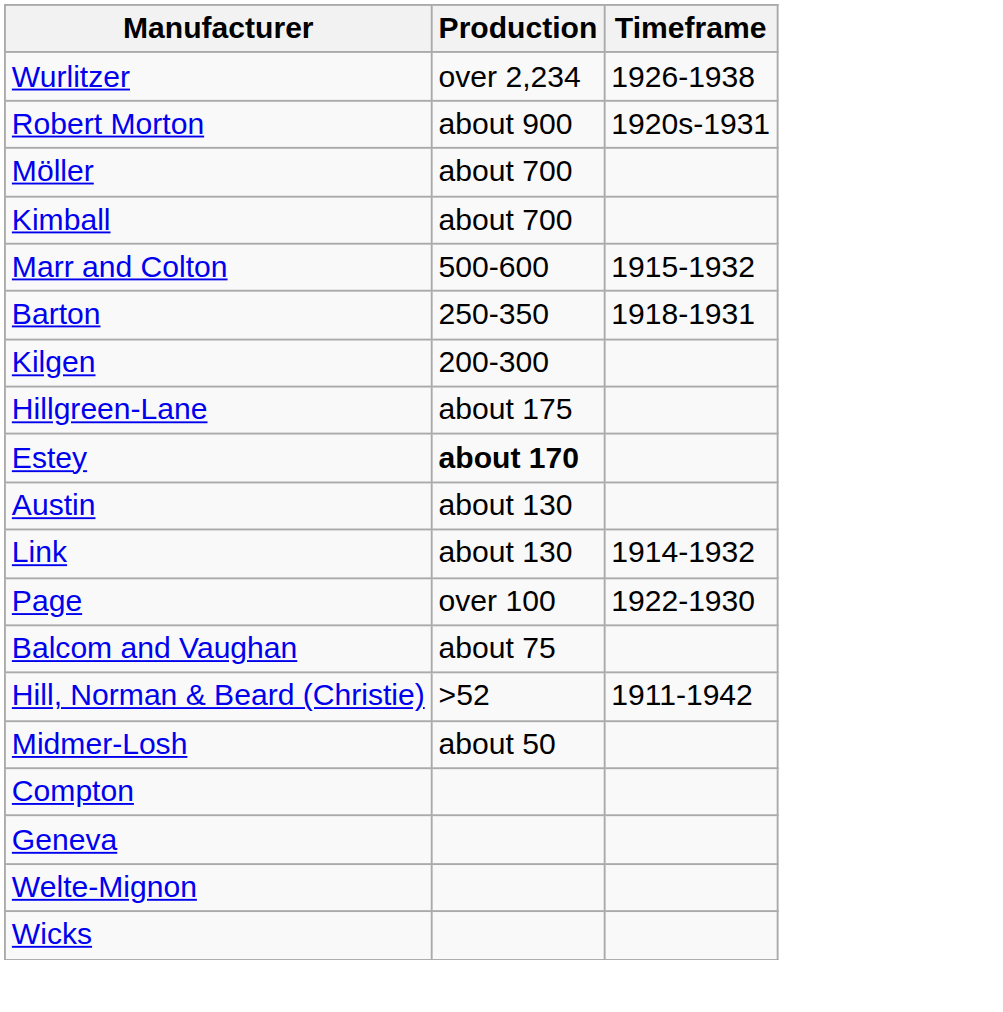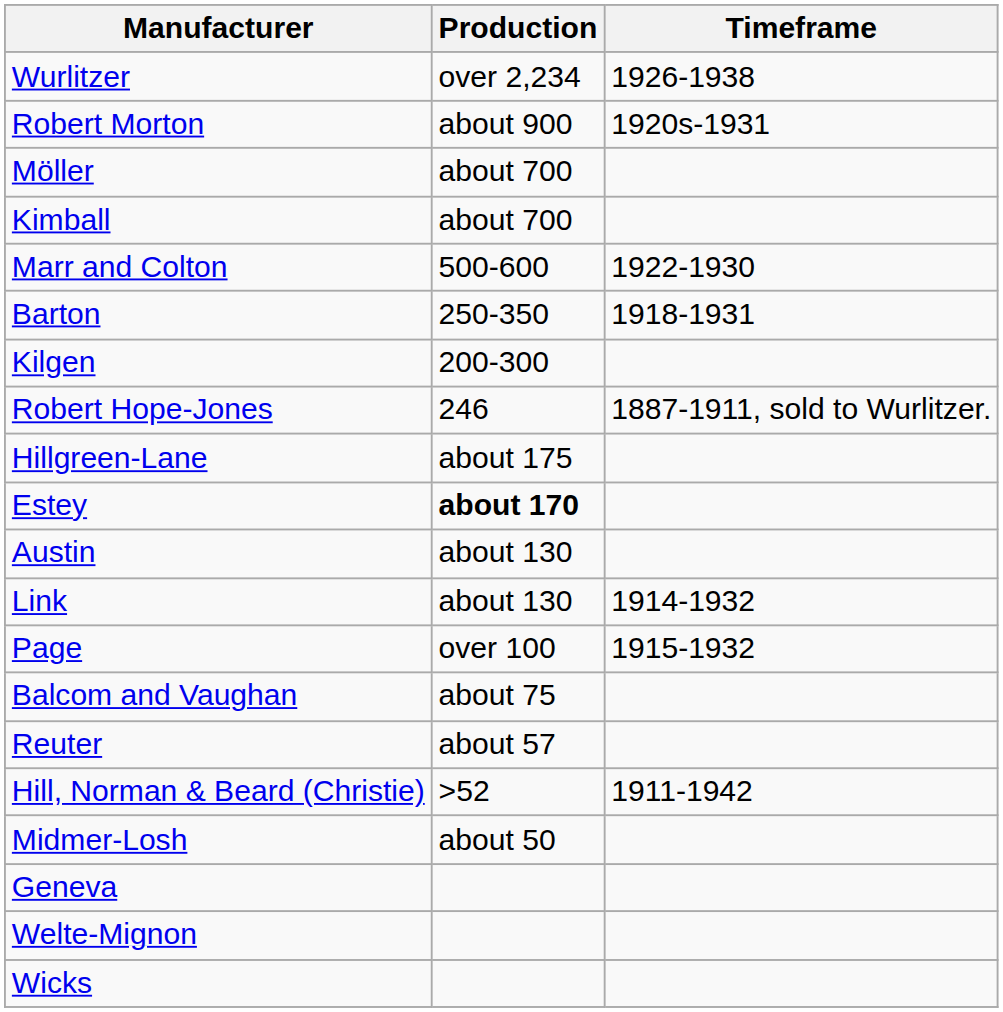 <table class="wikitable">
 <tr>
 <th>Manufacturer</th>
 <th>Production</th>
 <th>Timeframe</th>
 </tr>
 <tr>
 <td><a href='#'>Wurlitzer</a></td>
 <td>over 2,234</td>
 <td>1926-1938</td>
 </tr>
 <tr>
 <td><a href='#'>Robert Morton</a></td>
 <td>about 900</td>
 <td>1920s-1931</td>
 </tr>
 <tr>
 <td><a href='#'>Möller</a></td>
 <td>about 700</td>
 <td></td>
 </tr>
 <tr>
 <td><a href='#'>Kimball</a></td>
 <td>about 700</td>
 <td></td>
 </tr>
 <tr>
 <td><a href='#'>Marr and Colton</a></td>
 <td>500-600</td>
-<td>1915-1932</td>
+<td>1922-1930</td>
 </tr>
 <tr>
 <td><a href='#'>Barton</a></td>
 <td>250-350</td>
 <td>1918-1931</td>
 </tr>
 <tr>
 <td><a href='#'>Kilgen</a></td>
 <td>200-300</td>
 <td></td>
+</tr>
+<tr>
+<td><a href='#'>Robert Hope-Jones</a></td>
+<td>246</td>
+<td>1887-1911, sold to Wurlitzer.</td>
 </tr>
 <tr>
 <td><a href='#'>Hillgreen-Lane</a></td>
 <td>about 175</td>
 <td></td>
 </tr>
 <tr>
 <td><a href='#'>Estey</a></td>
 <td><strong>about 170</strong></td>
 <td></td>
 </tr>
 <tr>
 <td><a href='#'>Austin</a></td>
 <td>about 130</td>
 <td></td>
 </tr>
 <tr>
 <td><a href='#'>Link</a></td>
 <td>about 130</td>
 <td>1914-1932</td>
 </tr>
 <tr>
 <td><a href='#'>Page</a></td>
 <td>over 100</td>
-<td>1922-1930</td>
+<td>1915-1932</td>
 </tr>
 <tr>
 <td><a href='#'>Balcom and Vaughan</a></td>
 <td>about 75</td>
+<td></td>
+</tr>
+<tr>
+<td><a href='#'>Reuter</a></td>
+<td>about 57</td>
 <td></td>
 </tr>
 <tr>
 <td><a href='#'>Hill, Norman & Beard (Christie)</a></td>
 <td>>52</td>
 <td>1911-1942</td>
 </tr>
 <tr>
 <td><a href='#'>Midmer-Losh</a></td>
 <td>about 50</td>
-<td></td>
-</tr>
-<tr>
-<td><a href='#'>Compton</a></td>
-<td></td>
 <td></td>
 </tr>
 <tr>
 <td><a href='#'>Geneva</a></td>
 <td></td>
 <td></td>
 </tr>
 <tr>
 <td><a href='#'>Welte-Mignon</a></td>
 <td></td>
 <td></td>
 </tr>
 <tr>
 <td><a href='#'>Wicks</a></td>
 <td></td>
 <td></td>
 </tr>
 </table>
